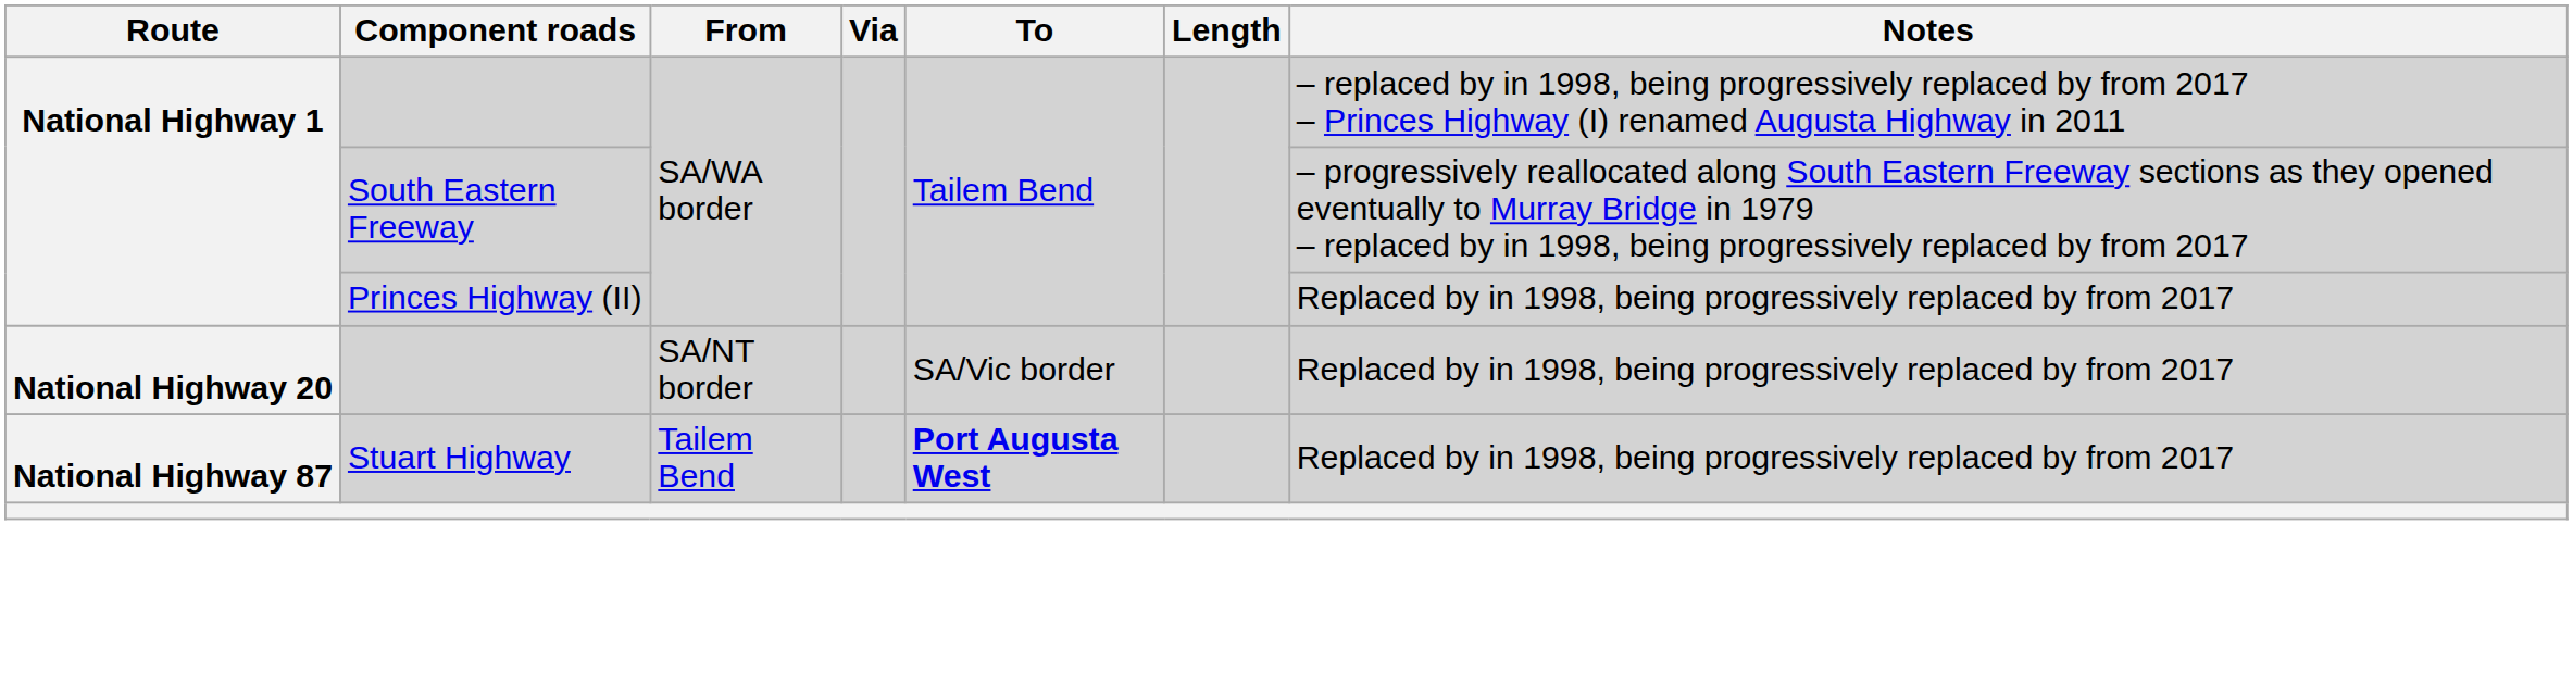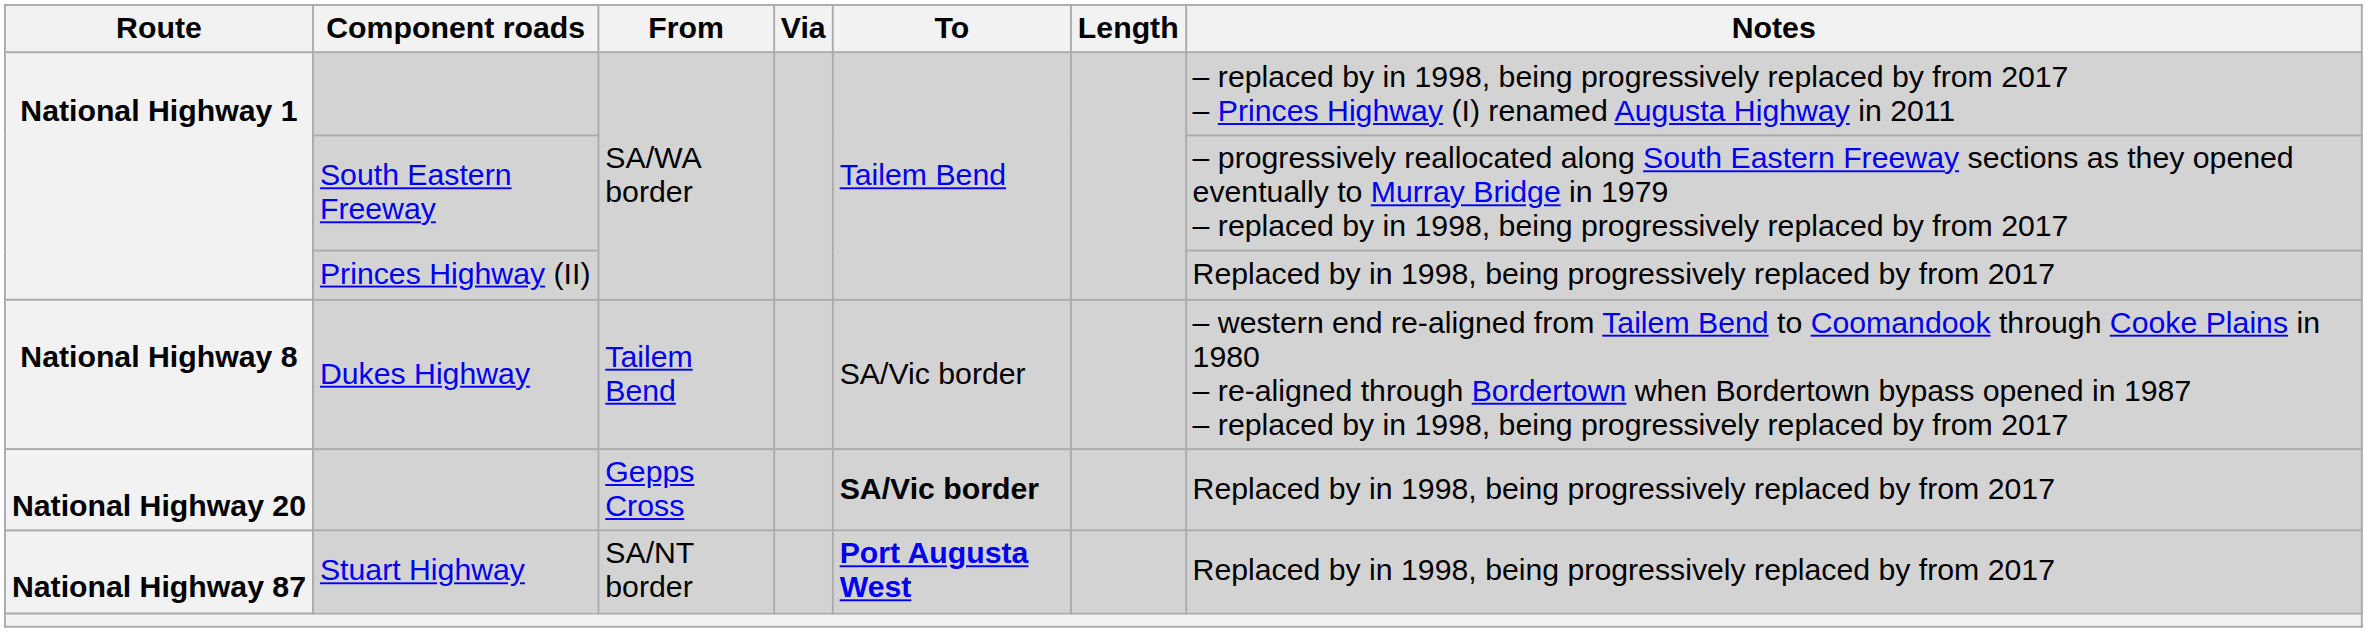 <table class="wikitable sortable">
 <tr>
 <th scope="col">Route</th>
 <th scope="col">Component roads</th>
 <th scope="col">From</th>
 <th scope="col">Via</th>
 <th scope="col">To</th>
 <th scope="col">Length</th>
 <th scope="col">Notes</th>
 </tr>
 <tr style="background:#d3d3d3;">
 <th rowspan="3" style="vertical-align:top; white-space:nowrap;"><br>National Highway 1</th>
 <td></td>
 <td rowspan="3">SA/WA border</td>
 <td rowspan="3"></td>
 <td rowspan="3"><a href='#'>Tailem Bend</a></td>
 <td rowspan="3"></td>
 <td>– replaced by  in 1998, being progressively replaced by  from 2017<br>– <a href='#'>Princes Highway</a> (I) renamed <a href='#'>Augusta Highway</a> in 2011</td>
 </tr>
 <tr style="background:#d3d3d3;">
 <td><a href='#'>South Eastern Freeway</a></td>
 <td>– progressively reallocated along <a href='#'>South Eastern Freeway</a> sections as they opened eventually to <a href='#'>Murray Bridge</a> in 1979<br>– replaced by  in 1998, being progressively replaced by  from 2017</td>
 </tr>
 <tr style="background:#d3d3d3;">
 <td><a href='#'>Princes Highway</a> (II)</td>
 <td>Replaced by  in 1998, being progressively replaced by  from 2017</td>
 </tr>
 <tr style="background:#d3d3d3;">
+<th style="vertical-align:top; white-space:nowrap;"><br>National Highway 8</th>
+<td><a href='#'>Dukes Highway</a></td>
+<td><a href='#'>Tailem Bend</a></td>
+<td></td>
+<td>SA/Vic border</td>
+<td></td>
+<td>– western end re-aligned from <a href='#'>Tailem Bend</a> to <a href='#'>Coomandook</a> through <a href='#'>Cooke Plains</a> in 1980<br>– re-aligned through <a href='#'>Bordertown</a> when Bordertown bypass opened in 1987<br>– replaced by  in 1998, being progressively replaced by  from 2017</td>
+</tr>
+<tr style="background:#d3d3d3;">
 <th style="vertical-align:top; white-space:nowrap;"><br>National Highway 20</th>
 <td></td>
-<td>SA/NT border</td>
+<td><a href='#'>Gepps Cross</a></td>
 <td></td>
-<td>SA/Vic border</td>
+<td><strong>SA/Vic border</strong></td>
 <td></td>
 <td>Replaced by  in 1998, being progressively replaced by  from 2017</td>
 </tr>
 <tr style="background:#d3d3d3;">
 <th style="vertical-align:top; white-space:nowrap;"><br>National Highway 87</th>
 <td><a href='#'>Stuart Highway</a></td>
-<td><a href='#'>Tailem Bend</a></td>
+<td>SA/NT border</td>
 <td></td>
 <td><strong><a href='#'>Port Augusta West</a></strong></td>
 <td></td>
 <td>Replaced by  in 1998, being progressively replaced by  from 2017</td>
 </tr>
 <tr>
 <td colspan="7" style="text-align:center; background:#f2f2f2;"></td>
 </tr>
 </table>
